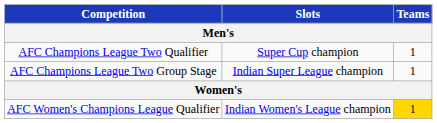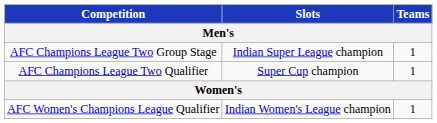 <table class="wikitable" style="text-align:center">
 <tr>
 <th style="background:#1C39BC; color:white; text-align:center;">Competition</th>
 <th style="background:#1C39BC; color:white; text-align:center;">Slots</th>
 <th style="background:#1C39BC; color:white; text-align:center;">Teams</th>
 </tr>
 <tr>
 <th colspan=3>Men's</th>
 </tr>
 <tr>
-<td><a href='#'>AFC Champions League Two</a> Qualifier</td>
-<td><a href='#'>Super Cup</a> champion</td>
+<td><a href='#'>AFC Champions League Two</a> Group Stage</td>
+<td><a href='#'>Indian Super League</a> champion</td>
 <td>1</td>
 </tr>
 <tr>
-<td><a href='#'>AFC Champions League Two</a> Group Stage</td>
-<td><a href='#'>Indian Super League</a> champion</td>
+<td><a href='#'>AFC Champions League Two</a> Qualifier</td>
+<td><a href='#'>Super Cup</a> champion</td>
 <td>1</td>
 </tr>
 <tr>
 <th colspan=3>Women's</th>
 </tr>
 <tr>
 <td><a href='#'>AFC Women's Champions League</a> Qualifier</td>
 <td><a href='#'>Indian Women's League</a> champion</td>
-<td style="background: gold;">1</td>
+<td>1</td>
 </tr>
 </table>
